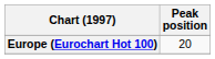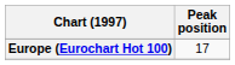 <table class="wikitable sortable plainrowheaders" style="text-align:center">
 <tr>
 <th>Chart (1997)</th>
 <th>Peak<br>position</th>
 </tr>
 <tr>
 </tr>
 <tr>
 <th scope="row">Europe (<a href='#'>Eurochart Hot 100</a>)</th>
-<td>20</td>
+<td>17</td>
 </tr>
 <tr>
 </tr>
 <tr>
 </tr>
 <tr>
 </tr>
 <tr>
 </tr>
 </table>
